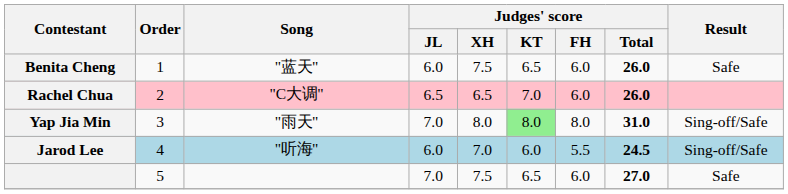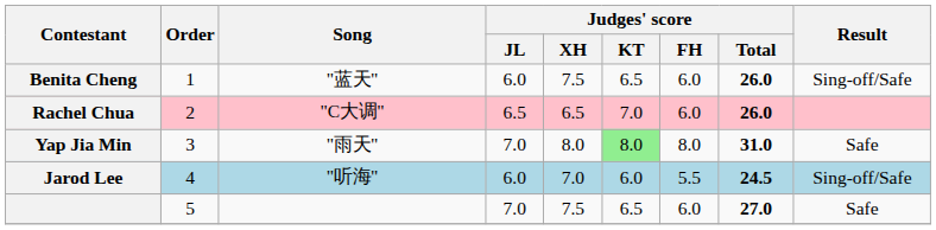 <table class="wikitable plainrowheaders" style="text-align:center;">
 <tr>
 <th rowspan=2 scope="col" style="width:8em;">Contestant</th>
 <th rowspan=2 scope="col">Order</th>
 <th rowspan=2 scope="col" style="width:14em;">Song</th>
 <th colspan=5 scope="col">Judges' score</th>
 <th rowspan=2 scope="col" style="width:7em;">Result</th>
 </tr>
 <tr>
 <th style="width:2.7em;">JL</th>
 <th style="width:2.7em;">XH</th>
 <th style="width:2.7em;">KT</th>
 <th style="width:2.7em;">FH</th>
 <th style="width:3.6em;">Total</th>
 </tr>
 <tr>
 <th scope="row">Benita Cheng</th>
 <td>1</td>
 <td>"蓝天"</td>
 <td>6.0</td>
 <td>7.5</td>
 <td>6.5</td>
 <td>6.0</td>
 <td><strong>26.0</strong></td>
-<td>Safe</td>
+<td>Sing-off/Safe</td>
 </tr>
 <tr style="background:pink;">
 <th scope="row">Rachel Chua</th>
 <td>2</td>
 <td>"C大调"</td>
 <td>6.5</td>
 <td>6.5</td>
 <td>7.0</td>
 <td>6.0</td>
 <td><strong>26.0</strong></td>
 <td></td>
 </tr>
 <tr>
 <th scope="row">Yap Jia Min</th>
 <td>3</td>
 <td>"雨天"</td>
 <td>7.0</td>
 <td>8.0</td>
 <td style="background: lightgreen;">8.0</td>
 <td>8.0</td>
 <td><strong>31.0</strong></td>
-<td>Sing-off/Safe</td>
+<td>Safe</td>
 </tr>
 <tr style="background:lightblue;">
 <th scope="row">Jarod Lee</th>
 <td>4</td>
 <td>"听海"</td>
 <td>6.0</td>
 <td>7.0</td>
 <td>6.0</td>
 <td>5.5</td>
 <td><strong>24.5</strong></td>
 <td>Sing-off/Safe</td>
 </tr>
 <tr>
 <th scope="row"></th>
 <td>5</td>
 <td></td>
 <td>7.0</td>
 <td>7.5</td>
 <td>6.5</td>
 <td>6.0</td>
 <td><strong>27.0</strong></td>
 <td>Safe</td>
 </tr>
 <tr>
 </tr>
 </table>
